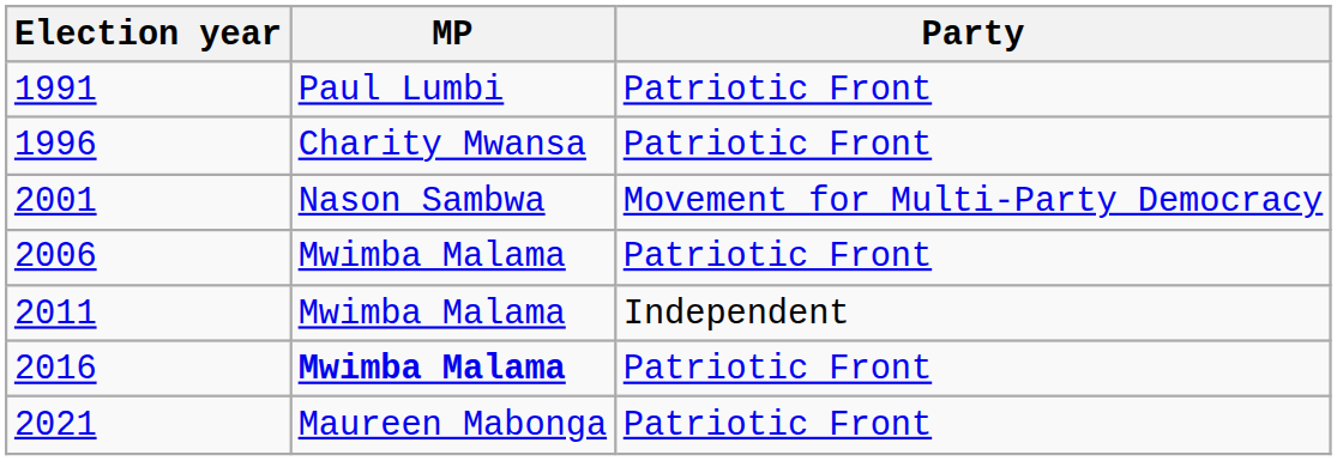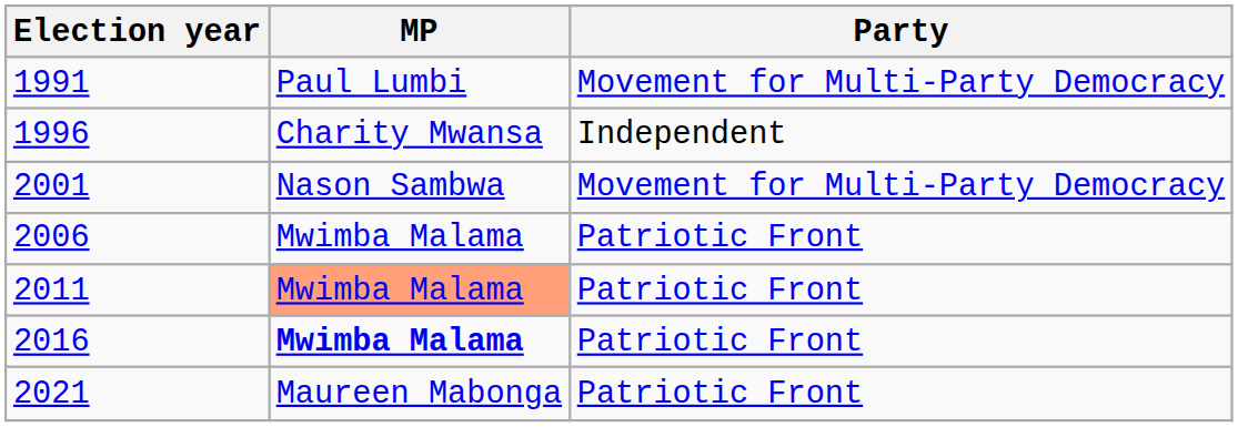 <table class=wikitable>
 <tr>
 <th>Election year</th>
 <th>MP</th>
 <th>Party</th>
 </tr>
 <tr>
 <td><a href='#'>1991</a></td>
 <td><a href='#'>Paul Lumbi</a></td>
-<td><a href='#'>Patriotic Front</a></td>
+<td><a href='#'>Movement for Multi-Party Democracy</a></td>
 </tr>
 <tr>
 <td><a href='#'>1996</a></td>
 <td><a href='#'>Charity Mwansa</a></td>
-<td><a href='#'>Patriotic Front</a></td>
+<td>Independent</td>
 </tr>
 <tr>
 <td><a href='#'>2001</a></td>
 <td><a href='#'>Nason Sambwa</a></td>
 <td><a href='#'>Movement for Multi-Party Democracy</a></td>
 </tr>
 <tr>
 <td><a href='#'>2006</a></td>
 <td><a href='#'>Mwimba Malama</a></td>
 <td><a href='#'>Patriotic Front</a></td>
 </tr>
 <tr>
 <td><a href='#'>2011</a></td>
-<td><a href='#'>Mwimba Malama</a></td>
-<td>Independent</td>
+<td style="background: lightsalmon;"><a href='#'>Mwimba Malama</a></td>
+<td><a href='#'>Patriotic Front</a></td>
 </tr>
 <tr>
 <td><a href='#'>2016</a></td>
 <td><strong><a href='#'>Mwimba Malama</a></strong></td>
 <td><a href='#'>Patriotic Front</a></td>
 </tr>
 <tr>
 <td><a href='#'>2021</a></td>
 <td><a href='#'>Maureen Mabonga</a></td>
 <td><a href='#'>Patriotic Front</a></td>
 </tr>
 </table>
